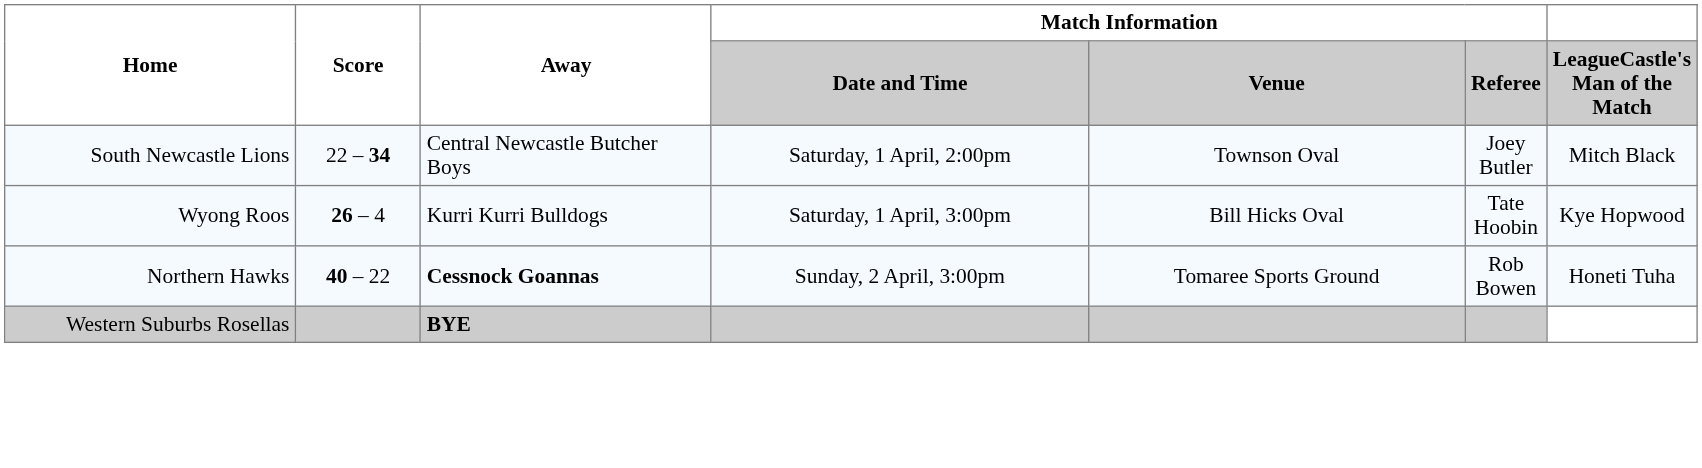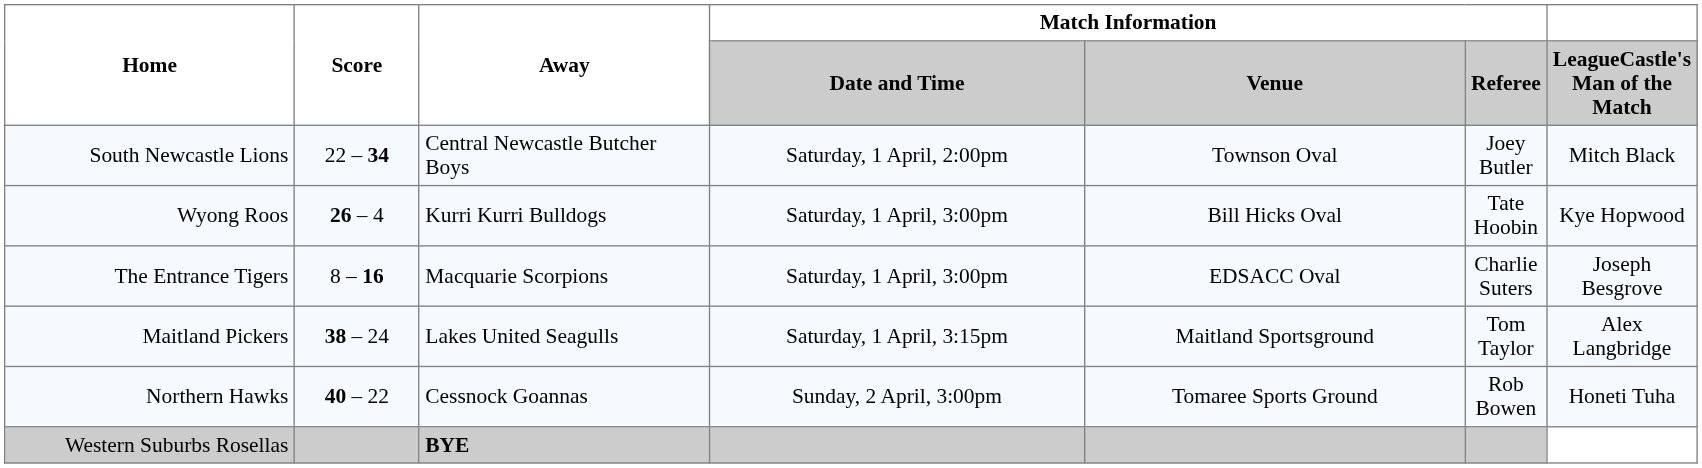 <table width="100%" cellspacing="0" cellpadding="4" border="1" style="border-collapse:collapse;  text-align:center;">
 <tr>
 <th rowspan="2" width="19%">Home</th>
 <th rowspan="2" width="8%">Score</th>
 <th rowspan="2" width="19%">Away</th>
 <th colspan="3">Match Information</th>
 </tr>
 <tr style="background:#CCCCCC">
 <th width="25%">Date and Time</th>
 <th width="25%">Venue</th>
 <th width="25%">Referee</th>
 <th width="25%">LeagueCastle's Man of the Match</th>
 </tr>
 <tr style="text-align:center; background:#f5faff;">
 <td align="right">South Newcastle Lions </td>
 <td>22 – <strong>34</strong></td>
 <td align="left"> Central Newcastle Butcher Boys</td>
 <td>Saturday, 1 April, 2:00pm</td>
 <td>Townson Oval</td>
 <td>Joey Butler</td>
 <td>Mitch Black </td>
 </tr>
 <tr style="text-align:center; background:#f5faff;">
 <td align="right">Wyong Roos </td>
 <td><strong>26</strong> – 4</td>
 <td align="left"> Kurri Kurri Bulldogs</td>
 <td>Saturday, 1 April, 3:00pm</td>
 <td>Bill Hicks Oval</td>
 <td>Tate Hoobin</td>
 <td>Kye Hopwood </td>
 </tr>
 <tr style="text-align:center; background:#f5faff;">
+<td align="right">The Entrance Tigers </td>
+<td>8 – <strong>16</strong></td>
+<td align="left"> Macquarie Scorpions</td>
+<td>Saturday, 1 April, 3:00pm</td>
+<td>EDSACC Oval</td>
+<td>Charlie Suters</td>
+<td>Joseph Besgrove </td>
+</tr>
+<tr style="text-align:center; background:#f5faff;">
+<td align="right">Maitland Pickers </td>
+<td><strong>38</strong> – 24</td>
+<td align="left"> Lakes United Seagulls</td>
+<td>Saturday, 1 April, 3:15pm</td>
+<td>Maitland Sportsground</td>
+<td>Tom Taylor</td>
+<td>Alex Langbridge </td>
+</tr>
+<tr style="text-align:center; background:#f5faff;">
 <td align="right">Northern Hawks </td>
 <td><strong>40</strong> – 22</td>
-<td align="left"><strong> Cessnock Goannas</strong></td>
+<td align="left"> Cessnock Goannas</td>
 <td>Sunday, 2 April, 3:00pm</td>
 <td>Tomaree Sports Ground</td>
 <td>Rob Bowen</td>
 <td>Honeti Tuha </td>
 </tr>
 <tr style="text-align:center; background:#CCCCCC;">
 <td align="right">Western Suburbs Rosellas </td>
 <td></td>
 <td align="left"><strong>BYE</strong></td>
 <td></td>
 <td></td>
 <td></td>
 </tr>
 </table>
